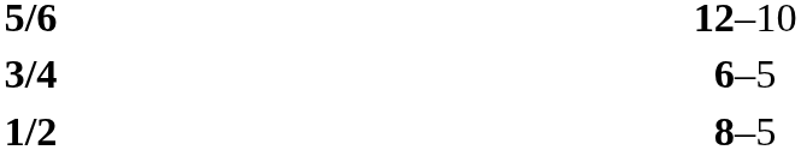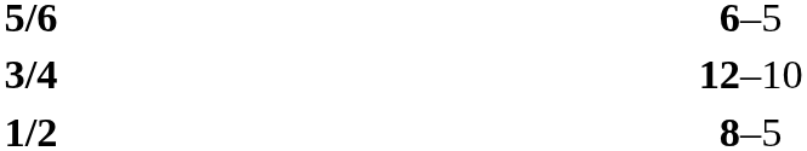 <table style="text-align:center" width=550>
 <tr>
 <th width=10%></th>
 <th width=35%></th>
 <th width=10%></th>
 <th width=35%></th>
 <th width=5%></th>
 </tr>
 <tr>
 <td align="left"><strong>5/6</strong></td>
 <td align="right"><strong></strong></td>
-<td><strong>12</strong>–10</td>
+<td><strong>6</strong>–5</td>
 <td align="left"></td>
 </tr>
 <tr>
 <td align="left"><strong>3/4</strong></td>
 <td align="right"><strong></strong></td>
-<td><strong>6</strong>–5</td>
+<td><strong>12</strong>–10</td>
 <td align="left"></td>
 </tr>
 <tr>
 <td align="left"><strong>1/2</strong></td>
 <td align="right"><strong></strong></td>
 <td><strong>8</strong>–5</td>
 <td align="left"></td>
 </tr>
 </table>
